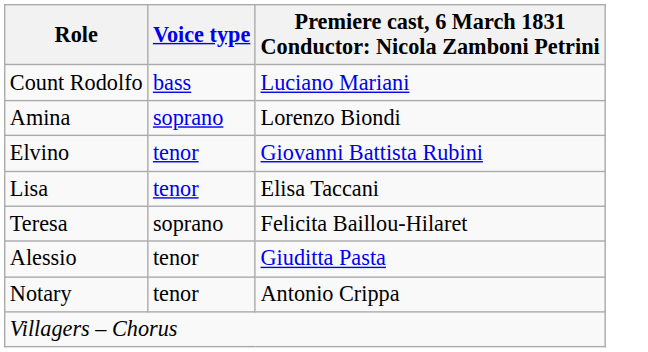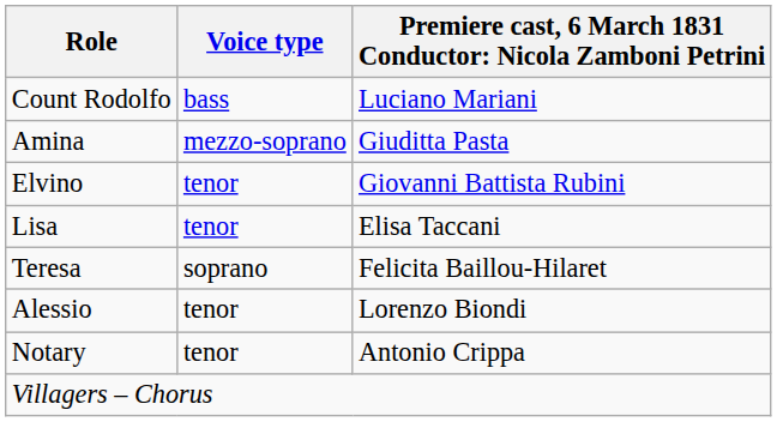 <table class="wikitable">
 <tr>
 <th>Role</th>
 <th><a href='#'>Voice type</a></th>
 <th>Premiere cast, 6 March 1831<br>Conductor: Nicola Zamboni Petrini</th>
 </tr>
 <tr>
 <td>Count Rodolfo</td>
 <td><a href='#'>bass</a></td>
 <td><a href='#'>Luciano Mariani</a></td>
 </tr>
 <tr>
 <td>Amina</td>
-<td><a href='#'>soprano</a></td>
-<td>Lorenzo Biondi</td>
+<td><a href='#'>mezzo-soprano</a></td>
+<td><a href='#'>Giuditta Pasta</a></td>
 </tr>
 <tr>
 <td>Elvino</td>
 <td><a href='#'>tenor</a></td>
 <td><a href='#'>Giovanni Battista Rubini</a></td>
 </tr>
 <tr>
 <td>Lisa</td>
 <td><a href='#'>tenor</a></td>
 <td>Elisa Taccani</td>
 </tr>
 <tr>
 <td>Teresa</td>
 <td>soprano</td>
 <td>Felicita Baillou-Hilaret</td>
 </tr>
 <tr>
 <td>Alessio</td>
 <td>tenor</td>
-<td><a href='#'>Giuditta Pasta</a></td>
+<td>Lorenzo Biondi</td>
 </tr>
 <tr>
 <td>Notary</td>
 <td>tenor</td>
 <td>Antonio Crippa</td>
 </tr>
 <tr>
 <td colspan="3"><em>Villagers – Chorus</em></td>
 </tr>
 </table>
